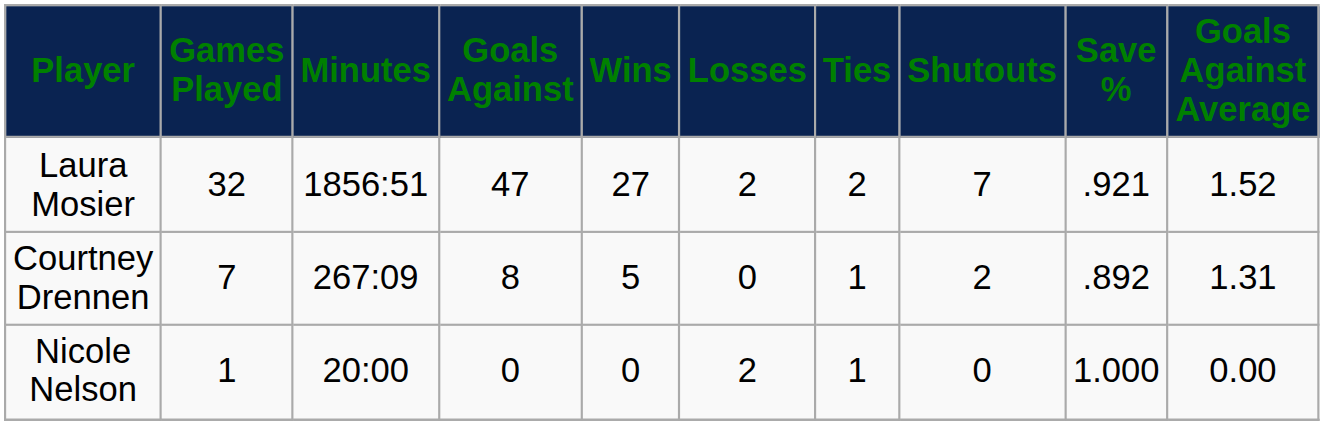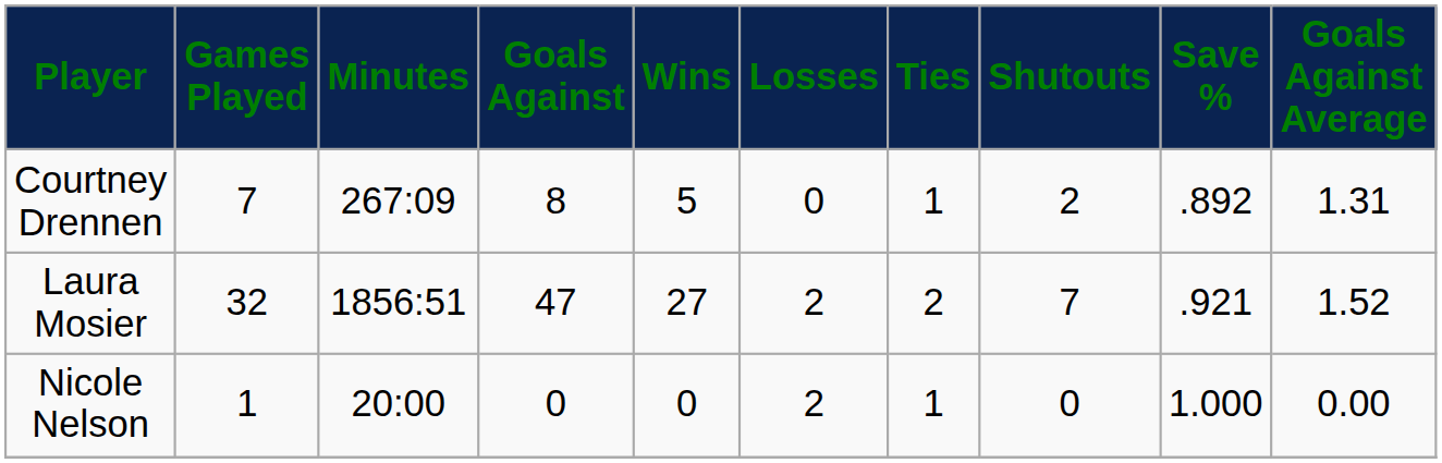 <table class="wikitable" width="80%">
 <tr align="center"  style="background:#0a2351;color:green;">
 <td><strong>Player</strong></td>
 <td><strong>Games Played</strong></td>
 <td><strong>Minutes</strong></td>
 <td><strong>Goals Against</strong></td>
 <td><strong>Wins</strong></td>
 <td><strong>Losses</strong></td>
 <td><strong>Ties</strong></td>
 <td><strong>Shutouts</strong></td>
 <td><strong>Save %</strong></td>
 <td><strong>Goals Against Average</strong></td>
 </tr>
 <tr align="center" bgcolor="">
+<td>Courtney Drennen</td>
+<td>7</td>
+<td>267:09</td>
+<td>8</td>
+<td>5</td>
+<td>0</td>
+<td>1</td>
+<td>2</td>
+<td>.892</td>
+<td>1.31</td>
+</tr>
+<tr align="center" bgcolor="">
 <td>Laura Mosier</td>
 <td>32</td>
 <td>1856:51</td>
 <td>47</td>
 <td>27</td>
 <td>2</td>
 <td>2</td>
 <td>7</td>
 <td>.921</td>
 <td>1.52</td>
-</tr>
-<tr align="center" bgcolor="">
-<td>Courtney Drennen</td>
-<td>7</td>
-<td>267:09</td>
-<td>8</td>
-<td>5</td>
-<td>0</td>
-<td>1</td>
-<td>2</td>
-<td>.892</td>
-<td>1.31</td>
 </tr>
 <tr align="center" bgcolor="">
 <td>Nicole Nelson</td>
 <td>1</td>
 <td>20:00</td>
 <td>0</td>
 <td>0</td>
 <td>2</td>
 <td>1</td>
 <td>0</td>
 <td>1.000</td>
 <td>0.00</td>
 </tr>
 <tr align="center" bgcolor="">
 </tr>
 </table>
